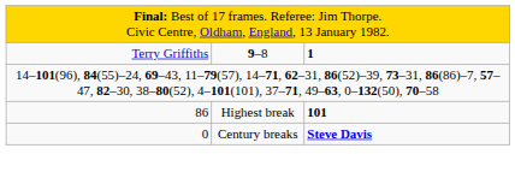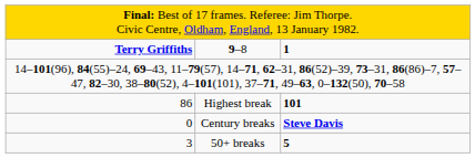 <table class="wikitable" style="font-size: 95%; margin: 1em auto 1em auto;">
 <tr>
 <td colspan="3" align="center" bgcolor="#ffd700"><strong>Final:</strong> Best of 17 frames. Referee: Jim Thorpe.<br>Civic Centre, <a href='#'>Oldham</a>, <a href='#'>England</a>, 13 January 1982.</td>
 </tr>
 <tr>
-<td width="230" align="right"><a href='#'>Terry Griffiths</a> <br></td>
+<td width="230" align="right"><strong><a href='#'>Terry Griffiths</a> <br></strong></td>
 <td width="100" align="center"><strong>9</strong>–8</td>
 <td><strong>1</strong></td>
 </tr>
 <tr>
 <td colspan="3" align="center" style="font-size: 100%">14–<strong>101</strong>(96), <strong>84</strong>(55)–24, <strong>69</strong>–43, 11–<strong>79</strong>(57), 14–<strong>71</strong>, <strong>62</strong>–31, <strong>86</strong>(52)–39, <strong>73</strong>–31, <strong>86</strong>(86)–7, <strong>57</strong>–47, <strong>82</strong>–30, 38–<strong>80</strong>(52), 4–<strong>101</strong>(101), 37–<strong>71</strong>, 49–<strong>63</strong>, 0–<strong>132</strong>(50), <strong>70</strong>–58</td>
 </tr>
 <tr>
 <td align="right">86</td>
 <td align="center">Highest break</td>
 <td><strong>101</strong></td>
 </tr>
 <tr>
 <td align="right">0</td>
 <td align="center">Century breaks</td>
 <td width="230"><strong><a href='#'>Steve Davis</a></strong> <br></td>
 </tr>
+<tr>
+<td align="right">3</td>
+<td align="center">50+ breaks</td>
+<td><strong>5</strong></td>
+</tr>
 </table>
